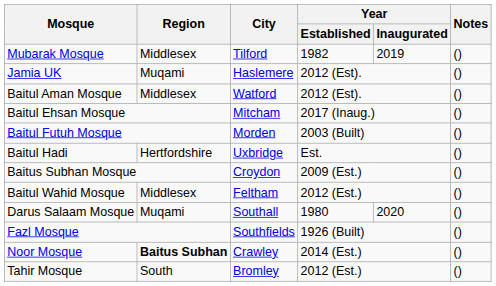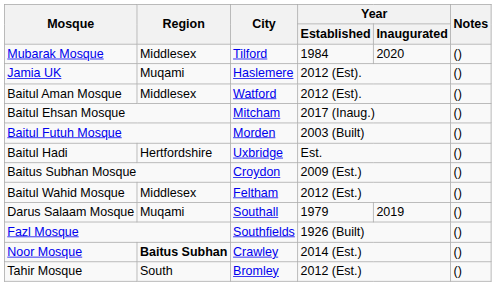 <table class="wikitable sortable">
 <tr>
 <th rowspan="2">Mosque</th>
 <th rowspan="2">Region</th>
 <th rowspan="2">City</th>
 <th colspan="2">Year</th>
 <th rowspan="2">Notes</th>
 </tr>
 <tr>
 <th>Established</th>
 <th>Inaugurated</th>
 </tr>
 <tr>
 <td><a href='#'>Mubarak Mosque</a></td>
 <td>Middlesex</td>
 <td><a href='#'>Tilford</a></td>
-<td>1982</td>
-<td>2019</td>
+<td>1984</td>
+<td>2020</td>
 <td>()</td>
 </tr>
 <tr>
 <td><a href='#'>Jamia UK</a></td>
 <td>Muqami</td>
 <td><a href='#'>Haslemere</a></td>
 <td colspan="2">2012 (Est).</td>
 <td>()</td>
 </tr>
 <tr>
 <td>Baitul Aman Mosque</td>
 <td>Middlesex</td>
 <td><a href='#'>Watford</a></td>
 <td colspan="2">2012 (Est).</td>
 <td>()</td>
 </tr>
 <tr>
 <td colspan="2">Baitul Ehsan Mosque</td>
 <td><a href='#'>Mitcham</a></td>
 <td colspan="2">2017 (Inaug.)</td>
 <td>()</td>
 </tr>
 <tr>
 <td colspan="2"><a href='#'>Baitul Futuh Mosque</a></td>
 <td><a href='#'>Morden</a></td>
 <td colspan="2">2003 (Built)</td>
 <td>()</td>
 </tr>
 <tr>
 <td>Baitul Hadi</td>
 <td>Hertfordshire</td>
 <td><a href='#'>Uxbridge</a></td>
 <td colspan="2">Est.</td>
 <td>()</td>
 </tr>
 <tr>
 <td colspan="2">Baitus Subhan Mosque</td>
 <td><a href='#'>Croydon</a></td>
 <td colspan="2">2009 (Est.)</td>
 <td>()</td>
 </tr>
 <tr>
 <td>Baitul Wahid Mosque</td>
 <td>Middlesex</td>
 <td><a href='#'>Feltham</a></td>
 <td colspan="2">2012 (Est.)</td>
 <td>()</td>
 </tr>
 <tr>
 <td>Darus Salaam Mosque</td>
 <td>Muqami</td>
 <td><a href='#'>Southall</a></td>
-<td>1980</td>
-<td>2020</td>
+<td>1979</td>
+<td>2019</td>
 <td>()</td>
 </tr>
 <tr>
 <td colspan="2"><a href='#'>Fazl Mosque</a></td>
 <td><a href='#'>Southfields</a></td>
 <td colspan="2">1926 (Built)</td>
 <td>()</td>
 </tr>
 <tr>
 <td><a href='#'>Noor Mosque</a></td>
 <td><strong>Baitus Subhan</strong></td>
 <td><a href='#'>Crawley</a></td>
 <td colspan="2">2014 (Est.)</td>
 <td>()</td>
 </tr>
 <tr>
 <td>Tahir Mosque</td>
 <td>South</td>
 <td><a href='#'>Bromley</a></td>
 <td colspan="2">2012 (Est.)</td>
 <td>()</td>
 </tr>
 </table>
